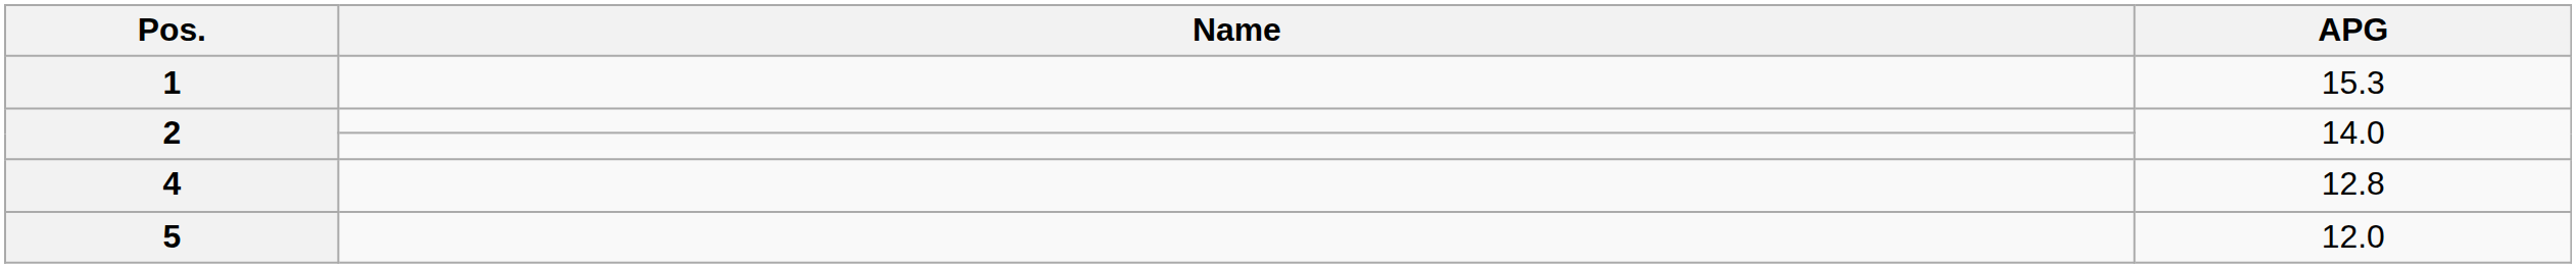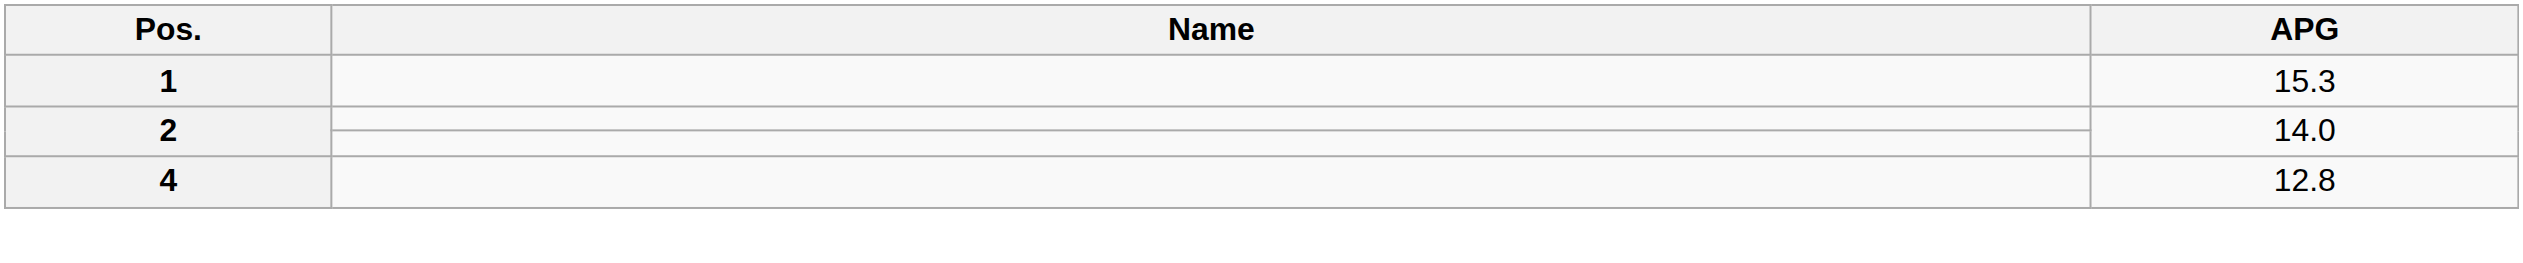 <table class=wikitable width=100% style="text-align:center;">
 <tr>
 <th width="13%">Pos.</th>
 <th width="70%">Name</th>
 <th width="17%">APG</th>
 </tr>
 <tr>
 <th>1</th>
 <td align=left></td>
 <td>15.3</td>
 </tr>
 <tr>
 <th rowspan=2>2</th>
 <td align=left></td>
 <td rowspan=2>14.0</td>
 </tr>
 <tr>
 <td align=left></td>
 </tr>
 <tr>
 <th>4</th>
 <td align=left></td>
 <td>12.8</td>
 </tr>
-<tr>
-<th>5</th>
-<td align=left></td>
-<td>12.0</td>
-</tr>
 </table>
